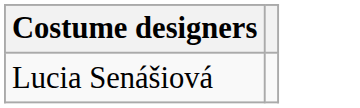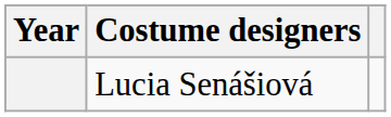 <table class="wikitable plainrowheaders">
 <tr>
+<th>Year</th>
 <th>Costume designers</th>
 <th></th>
 </tr>
 <tr>
+<th scope="row"></th>
 <td>Lucia Senášiová</td>
 <td></td>
 </tr>
 </table>
